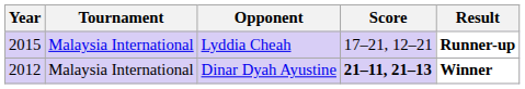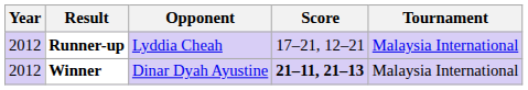 <table class="sortable wikitable" style="font-size: 90%;">
 <tr>
 <th>Year</th>
-<th>Tournament</th>
+<th>Result</th>
 <th>Opponent</th>
 <th>Score</th>
-<th>Result</th>
-</tr>
-<tr style="background:#D8CEF6">
-<td align="center">2015</td>
-<td align="left"><a href='#'>Malaysia International</a></td>
-<td align="left"> <a href='#'>Lyddia Cheah</a></td>
-<td align="left">17–21, 12–21</td>
-<td style="text-align:left; background:white"> <strong>Runner-up</strong></td>
+<th>Tournament</th>
 </tr>
 <tr style="background:#D8CEF6">
 <td align="center">2012</td>
-<td align="left">Malaysia International</td>
+<td style="text-align:left; background:white"> <strong>Runner-up</strong></td>
+<td align="left"> <a href='#'>Lyddia Cheah</a></td>
+<td align="left">17–21, 12–21</td>
+<td align="left"><a href='#'>Malaysia International</a></td>
+</tr>
+<tr style="background:#D8CEF6">
+<td align="center">2012</td>
+<td style="text-align:left; background:white"> <strong>Winner</strong></td>
 <td align="left"> <a href='#'>Dinar Dyah Ayustine</a></td>
 <td align="left"><strong>21–11, 21–13</strong></td>
-<td style="text-align:left; background:white"> <strong>Winner</strong></td>
+<td align="left">Malaysia International</td>
 </tr>
 </table>
